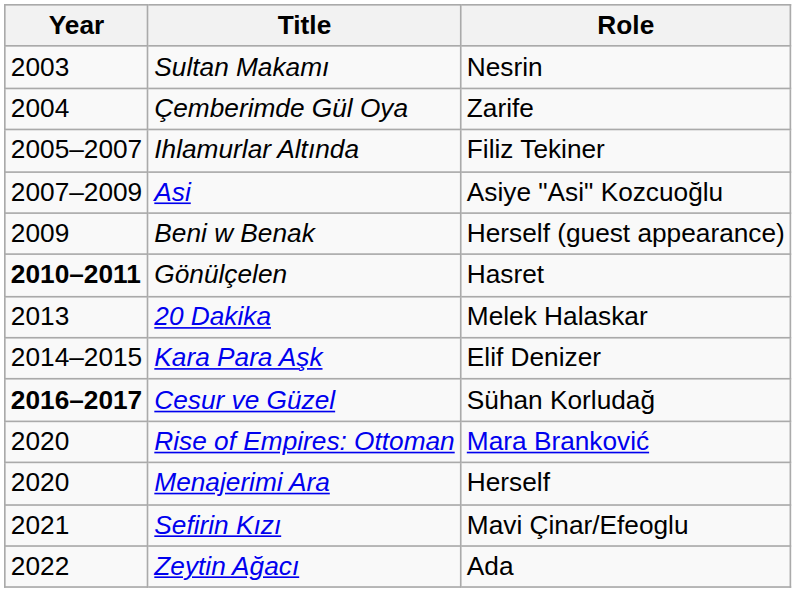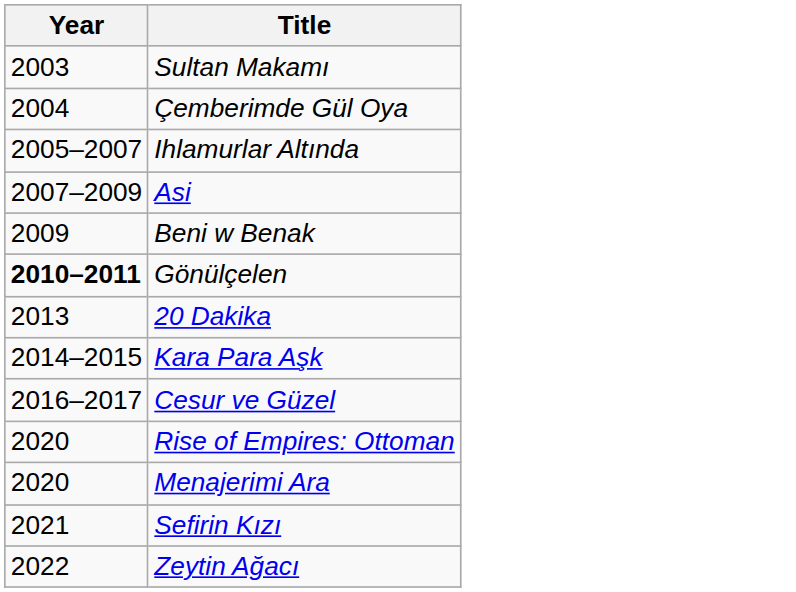 <table class="wikitable sortable">
 <tr>
 <th>Year</th>
 <th>Title</th>
-<th>Role</th>
 </tr>
 <tr>
 <td>2003</td>
 <td><em>Sultan Makamı</em></td>
-<td>Nesrin</td>
 </tr>
 <tr>
 <td>2004</td>
 <td><em>Çemberimde Gül Oya</em></td>
-<td>Zarife</td>
 </tr>
 <tr>
 <td>2005–2007</td>
 <td><em>Ihlamurlar Altında</em></td>
-<td>Filiz Tekiner</td>
 </tr>
 <tr>
 <td>2007–2009</td>
 <td><em><a href='#'>Asi</a></em></td>
-<td>Asiye "Asi" Kozcuoğlu</td>
 </tr>
 <tr>
 <td>2009</td>
 <td><em>Beni w Benak</em></td>
-<td>Herself (guest appearance)</td>
 </tr>
 <tr>
 <td><strong>2010–2011</strong></td>
 <td><em>Gönülçelen</em></td>
-<td>Hasret</td>
 </tr>
 <tr>
 <td>2013</td>
 <td><em><a href='#'>20 Dakika</a></em></td>
-<td>Melek Halaskar</td>
 </tr>
 <tr>
 <td>2014–2015</td>
 <td><em><a href='#'>Kara Para Aşk</a></em></td>
-<td>Elif Denizer</td>
 </tr>
 <tr>
-<td><strong>2016–2017</strong></td>
+<td>2016–2017</td>
 <td><em><a href='#'>Cesur ve Güzel</a></em></td>
-<td>Sühan Korludağ</td>
 </tr>
 <tr>
 <td>2020</td>
 <td><em><a href='#'>Rise of Empires: Ottoman</a></em></td>
-<td><a href='#'>Mara Branković</a></td>
 </tr>
 <tr>
 <td>2020</td>
 <td><em><a href='#'>Menajerimi Ara</a></em></td>
-<td>Herself</td>
 </tr>
 <tr>
 <td>2021</td>
 <td><em><a href='#'>Sefirin Kızı</a></em></td>
-<td>Mavi Çinar/Efeoglu</td>
 </tr>
 <tr>
 <td>2022</td>
 <td><em><a href='#'>Zeytin Ağacı</a></em></td>
-<td>Ada</td>
 </tr>
 </table>
